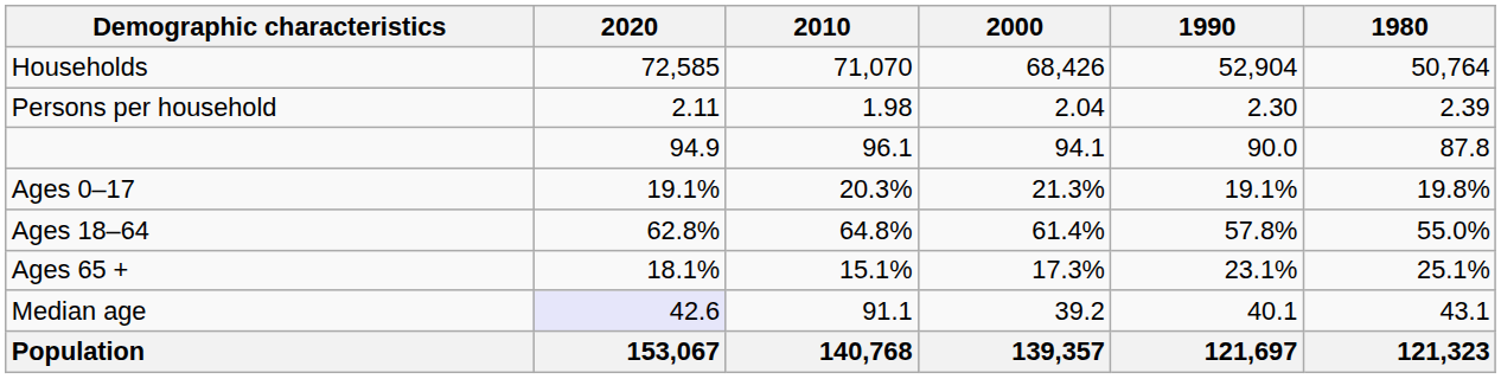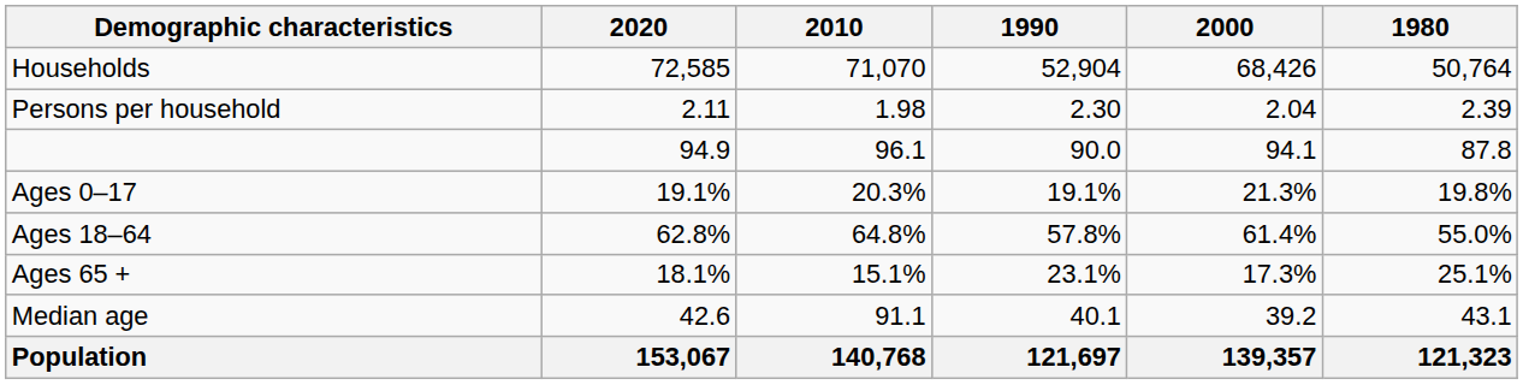 <table class="wikitable" style="font-size: 90%; text-align: right;">
 <tr>
 <th style="width: 20em;">Demographic characteristics</th>
 <th style="width: 7em;">2020</th>
 <th style="width: 7em;">2010</th>
+<th style="width: 7em;">1990</th>
 <th style="width: 7em;">2000</th>
-<th style="width: 7em;">1990</th>
 <th style="width: 7em;">1980</th>
 </tr>
 <tr>
 <td style="text-align:left">Households</td>
 <td>72,585</td>
 <td>71,070</td>
+<td>52,904</td>
 <td>68,426</td>
-<td>52,904</td>
 <td>50,764</td>
 </tr>
 <tr>
 <td style="text-align:left">Persons per household</td>
 <td>2.11</td>
 <td>1.98</td>
+<td>2.30</td>
 <td>2.04</td>
-<td>2.30</td>
 <td>2.39</td>
 </tr>
 <tr>
 <td style="text-align:left"></td>
 <td>94.9</td>
 <td>96.1</td>
+<td>90.0</td>
 <td>94.1</td>
-<td>90.0</td>
 <td>87.8</td>
 </tr>
 <tr>
 <td style="text-align:left">Ages 0–17</td>
 <td>19.1%</td>
 <td>20.3%</td>
+<td>19.1%</td>
 <td>21.3%</td>
-<td>19.1%</td>
 <td>19.8%</td>
 </tr>
 <tr>
 <td style="text-align:left">Ages 18–64</td>
 <td>62.8%</td>
 <td>64.8%</td>
+<td>57.8%</td>
 <td>61.4%</td>
-<td>57.8%</td>
 <td>55.0%</td>
 </tr>
 <tr>
 <td style="text-align:left">Ages 65 +</td>
 <td>18.1%</td>
 <td>15.1%</td>
+<td>23.1%</td>
 <td>17.3%</td>
-<td>23.1%</td>
 <td>25.1%</td>
 </tr>
 <tr>
 <td style="text-align:left">Median age</td>
-<td style="background: lavender;">42.6</td>
+<td>42.6</td>
 <td>91.1</td>
+<td>40.1</td>
 <td>39.2</td>
-<td>40.1</td>
 <td>43.1</td>
 </tr>
 <tr>
 <th style="text-align:left">Population</th>
 <th style="text-align:right">153,067</th>
 <th style="text-align:right">140,768</th>
+<th style="text-align:right">121,697</th>
 <th style="text-align:right">139,357</th>
-<th style="text-align:right">121,697</th>
 <th style="text-align:right">121,323</th>
 </tr>
 </table>
